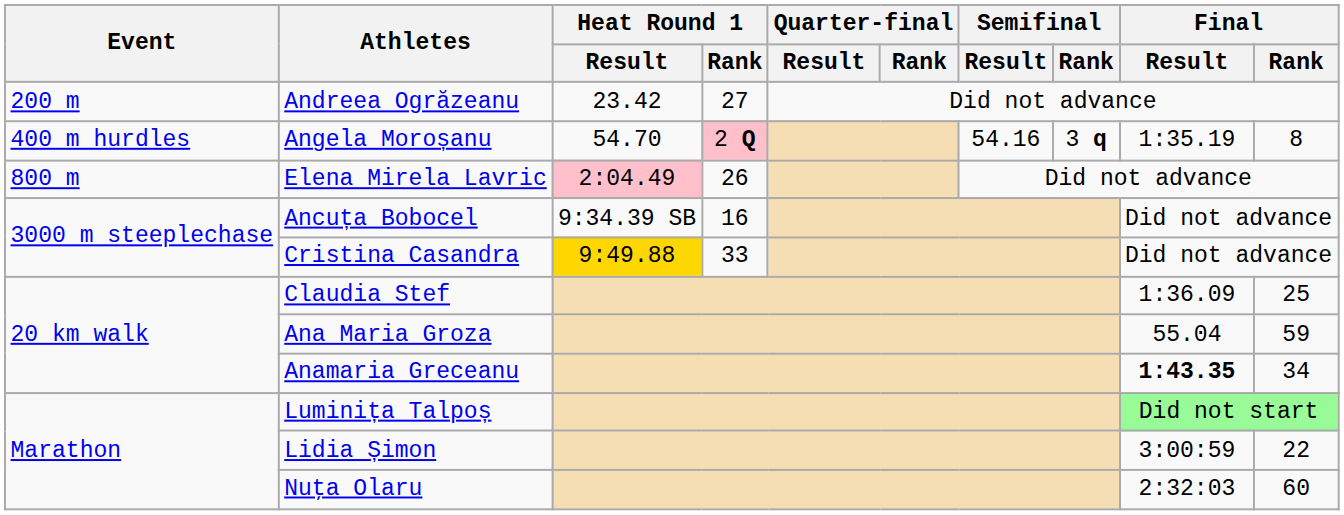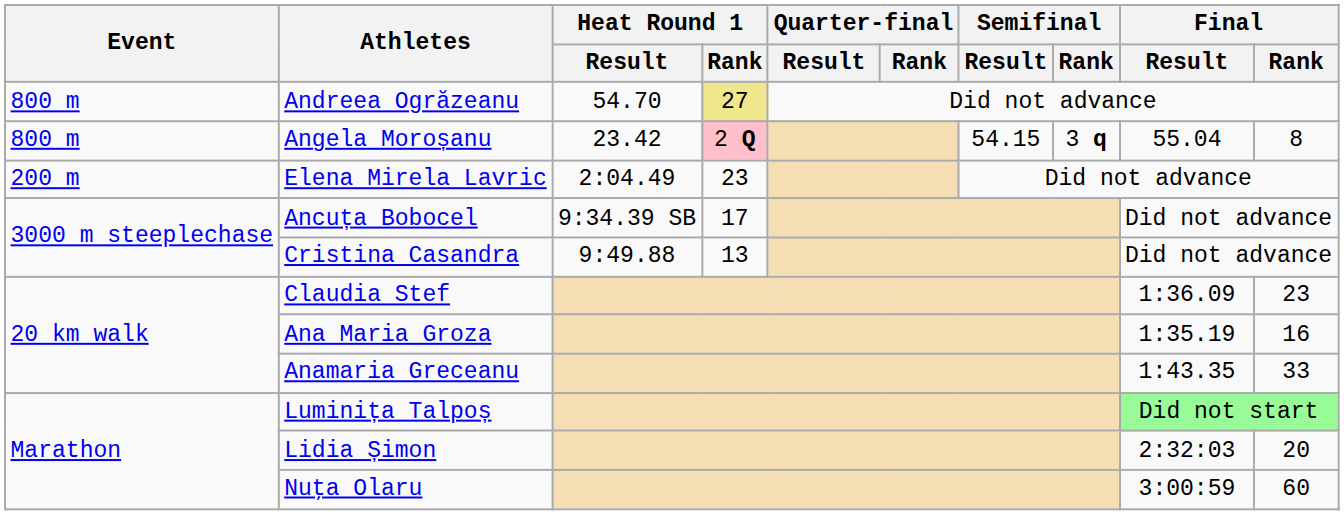 <table class="wikitable" border="1" style="font-size:90%">
 <tr>
 <th rowspan="2">Event</th>
 <th rowspan="2">Athletes</th>
 <th colspan="2">Heat Round 1</th>
 <th colspan="2">Quarter-final</th>
 <th colspan="2">Semifinal</th>
 <th colspan="2">Final</th>
 </tr>
 <tr>
 <th>Result</th>
 <th>Rank</th>
 <th>Result</th>
 <th>Rank</th>
 <th>Result</th>
 <th>Rank</th>
 <th>Result</th>
 <th>Rank</th>
 </tr>
 <tr>
-<td><a href='#'>200 m</a></td>
+<td><a href='#'>800 m</a></td>
 <td><a href='#'>Andreea Ogrăzeanu</a></td>
-<td align=center>23.42</td>
-<td align=center>27</td>
+<td align=center>54.70</td>
+<td align=center style="background: khaki;">27</td>
 <td align=center colspan="6">Did not advance</td>
 </tr>
 <tr>
-<td><a href='#'>400 m hurdles</a></td>
+<td><a href='#'>800 m</a></td>
 <td><a href='#'>Angela Moroșanu</a></td>
-<td align=center>54.70</td>
+<td align=center>23.42</td>
 <td align=center style="background: pink;">2 <strong>Q</strong></td>
 <td colspan="2" bgcolor="wheat"></td>
-<td align=center>54.16</td>
+<td align=center>54.15</td>
 <td align=center>3 <strong>q</strong></td>
-<td align=center>1:35.19</td>
+<td align=center>55.04</td>
 <td align=center>8</td>
 </tr>
 <tr>
-<td><a href='#'>800 m</a></td>
+<td><a href='#'>200 m</a></td>
 <td><a href='#'>Elena Mirela Lavric</a></td>
-<td align=center style="background: pink;">2:04.49</td>
-<td align=center>26</td>
+<td align=center>2:04.49</td>
+<td align=center>23</td>
 <td colspan="2" bgcolor="wheat"></td>
 <td align=center colspan="4">Did not advance</td>
 </tr>
 <tr>
 <td rowspan=2><a href='#'>3000 m steeplechase</a></td>
 <td><a href='#'>Ancuța Bobocel</a></td>
 <td align=center>9:34.39 SB</td>
-<td align=center>16</td>
+<td align=center>17</td>
 <td colspan="4" bgcolor="wheat"></td>
 <td align=center colspan="2">Did not advance</td>
 </tr>
 <tr>
 <td><a href='#'>Cristina Casandra</a></td>
-<td align=center style="background: gold;">9:49.88</td>
-<td align=center>33</td>
+<td align=center>9:49.88</td>
+<td align=center>13</td>
 <td colspan="4" bgcolor="wheat"></td>
 <td align=center colspan="2">Did not advance</td>
 </tr>
 <tr>
 <td rowspan=3><a href='#'>20 km walk</a></td>
 <td><a href='#'>Claudia Stef</a></td>
 <td colspan="6" bgcolor="wheat"></td>
 <td align=center>1:36.09</td>
-<td align=center>25</td>
+<td align=center>23</td>
 </tr>
 <tr>
 <td><a href='#'>Ana Maria Groza</a></td>
 <td colspan="6" bgcolor="wheat"></td>
-<td align=center>55.04</td>
-<td align=center>59</td>
+<td align=center>1:35.19</td>
+<td align=center>16</td>
 </tr>
 <tr>
 <td><a href='#'>Anamaria Greceanu</a></td>
 <td colspan="6" bgcolor="wheat"></td>
-<td align=center><strong>1:43.35</strong></td>
-<td align=center>34</td>
+<td align=center>1:43.35</td>
+<td align=center>33</td>
 </tr>
 <tr>
 <td rowspan=3><a href='#'>Marathon</a></td>
 <td><a href='#'>Luminița Talpoș</a></td>
 <td colspan="6" bgcolor="wheat"></td>
 <td align=center colspan=2 bgcolor=palegreen>Did not start</td>
 </tr>
 <tr>
 <td><a href='#'>Lidia Șimon</a></td>
 <td colspan="6" bgcolor="wheat"></td>
-<td align=center>3:00:59</td>
-<td align=center>22</td>
+<td align=center>2:32:03</td>
+<td align=center>20</td>
 </tr>
 <tr>
 <td><a href='#'>Nuţa Olaru</a></td>
 <td colspan="6" bgcolor="wheat"></td>
-<td align=center>2:32:03</td>
+<td align=center>3:00:59</td>
 <td align=center>60</td>
 </tr>
 </table>
